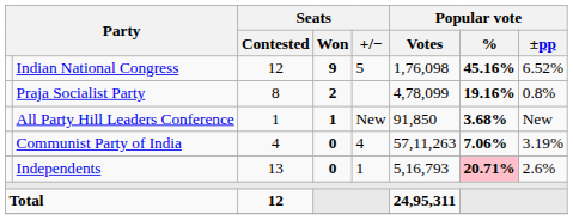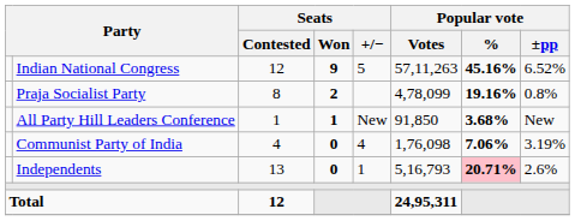 <table class="wikitable">
 <tr>
 <th colspan=2 rowspan="2">Party</th>
 <th colspan="3">Seats</th>
 <th colspan="3">Popular vote</th>
 </tr>
 <tr>
 <th>Contested</th>
 <th>Won</th>
 <th><strong>+/−</strong></th>
 <th>Votes</th>
 <th>%</th>
 <th>±<a href='#'>pp</a></th>
 </tr>
 <tr>
 <td></td>
 <td><a href='#'>Indian National Congress</a></td>
 <td align="center">12</td>
 <td align="center"><strong>9</strong></td>
 <td> 5</td>
-<td>1,76,098</td>
+<td>57,11,263</td>
 <td><strong>45.16%</strong></td>
 <td> 6.52%</td>
 </tr>
 <tr>
 <td></td>
 <td><a href='#'>Praja Socialist Party</a></td>
 <td align="center">8</td>
 <td align="center"><strong>2</strong></td>
 <td></td>
 <td>4,78,099</td>
 <td><strong>19.16%</strong></td>
 <td> 0.8%</td>
 </tr>
 <tr>
 <td></td>
 <td><a href='#'>All Party Hill Leaders Conference</a></td>
 <td align="center">1</td>
 <td align="center"><strong>1</strong></td>
 <td>New</td>
 <td>91,850</td>
 <td><strong>3.68%</strong></td>
 <td>New</td>
 </tr>
 <tr>
 <td></td>
 <td><a href='#'>Communist Party of India</a></td>
 <td align="center">4</td>
 <td align="center"><strong>0</strong></td>
 <td> 4</td>
-<td>57,11,263</td>
+<td>1,76,098</td>
 <td><strong>7.06%</strong></td>
 <td> 3.19%</td>
 </tr>
 <tr>
 <td></td>
 <td><a href='#'>Independents</a></td>
 <td align="center">13</td>
 <td align="center"><strong>0</strong></td>
 <td> 1</td>
 <td>5,16,793</td>
 <td style="background: pink;"><strong>20.71%</strong></td>
 <td> 2.6%</td>
 </tr>
 <tr>
 <td colspan="8" bgcolor="#E9E9E9"></td>
 </tr>
 <tr style="font-weight:bold;">
 <td align="left" colspan="2">Total</td>
 <td align="center">12</td>
 <td colspan=2 bgcolor="#E9E9E9"></td>
 <td>24,95,311</td>
 <td colspan=2 bgcolor="#E9E9E9"></td>
 </tr>
 <tr>
 </tr>
 </table>
